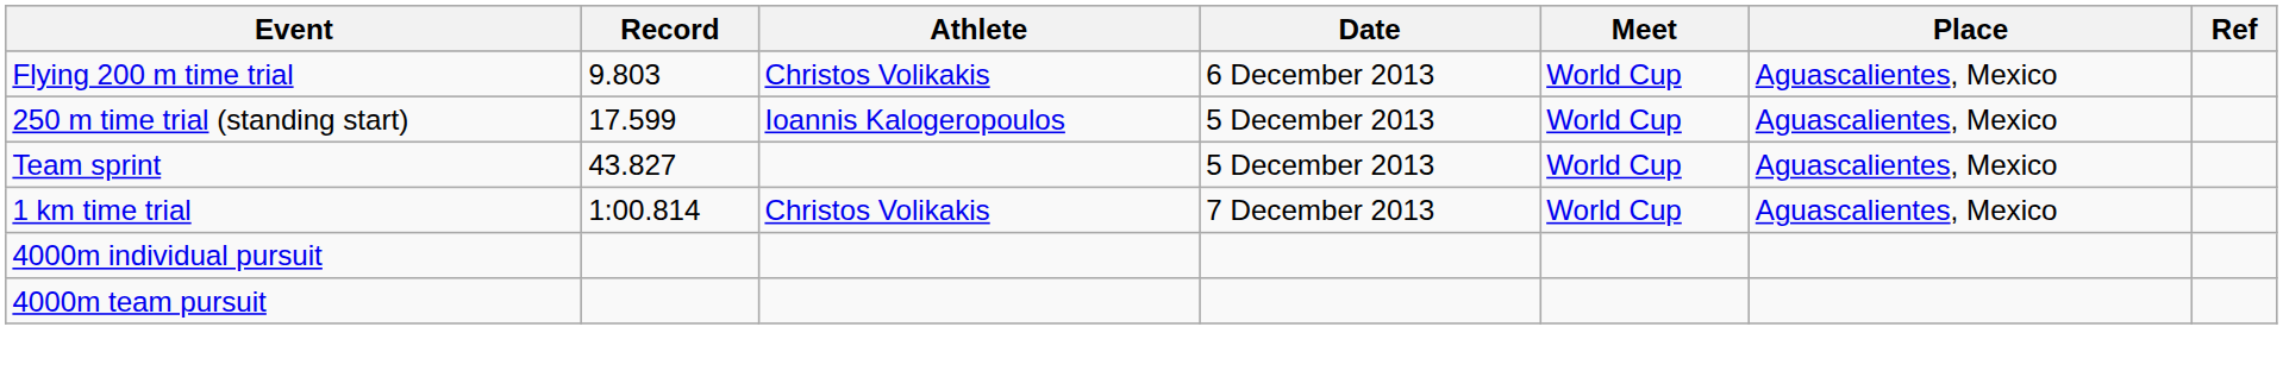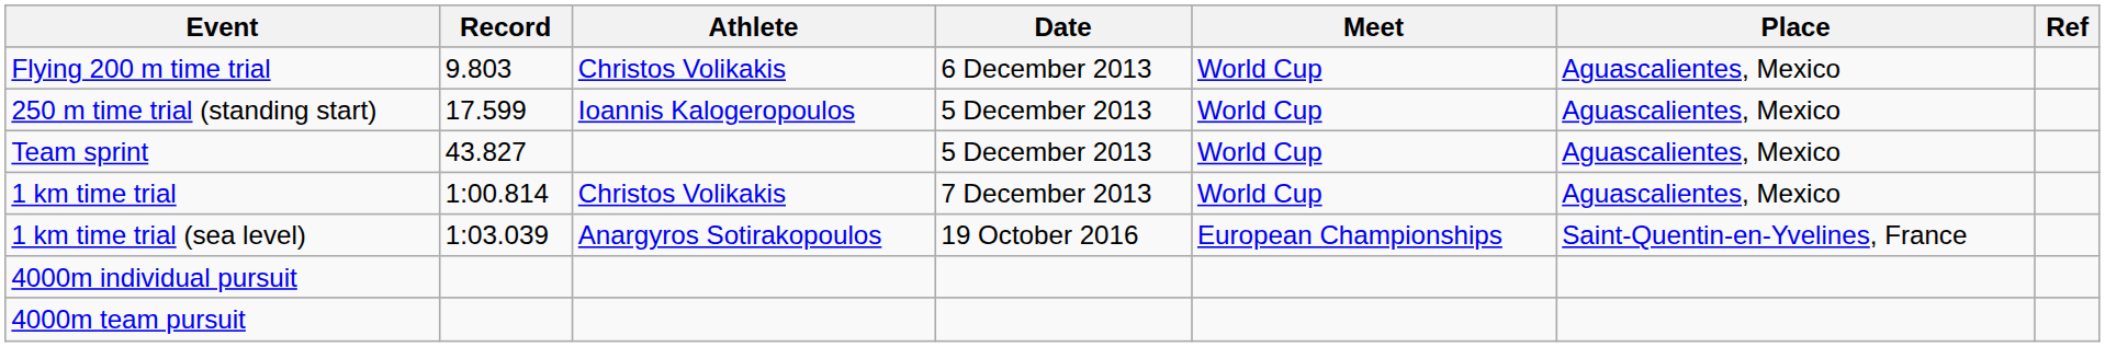 <table class="wikitable" style="font-size:95%; width: 95%;">
 <tr>
 <th>Event</th>
 <th>Record</th>
 <th>Athlete</th>
 <th>Date</th>
 <th>Meet</th>
 <th>Place</th>
 <th>Ref</th>
 </tr>
 <tr>
 <td><a href='#'>Flying 200 m time trial</a></td>
 <td>9.803</td>
 <td><a href='#'>Christos Volikakis</a></td>
 <td>6 December 2013</td>
 <td><a href='#'>World Cup</a></td>
 <td><a href='#'>Aguascalientes</a>, Mexico</td>
 <td></td>
 </tr>
 <tr>
 <td><a href='#'>250 m time trial</a> (standing start)</td>
 <td>17.599</td>
 <td><a href='#'>Ioannis Kalogeropoulos</a></td>
 <td>5 December 2013</td>
 <td><a href='#'>World Cup</a></td>
 <td><a href='#'>Aguascalientes</a>, Mexico</td>
 <td></td>
 </tr>
 <tr>
 <td><a href='#'>Team sprint</a></td>
 <td>43.827</td>
 <td></td>
 <td>5 December 2013</td>
 <td><a href='#'>World Cup</a></td>
 <td><a href='#'>Aguascalientes</a>, Mexico</td>
 <td></td>
 </tr>
 <tr>
 <td><a href='#'>1 km time trial</a></td>
 <td>1:00.814</td>
 <td><a href='#'>Christos Volikakis</a></td>
 <td>7 December 2013</td>
 <td><a href='#'>World Cup</a></td>
 <td><a href='#'>Aguascalientes</a>, Mexico</td>
 <td></td>
 </tr>
 <tr>
+<td><a href='#'>1 km time trial</a> (sea level)</td>
+<td>1:03.039</td>
+<td><a href='#'>Anargyros Sotirakopoulos</a></td>
+<td>19 October 2016</td>
+<td><a href='#'>European Championships</a></td>
+<td><a href='#'>Saint-Quentin-en-Yvelines</a>, France</td>
+<td></td>
+</tr>
+<tr>
 <td><a href='#'>4000m individual pursuit</a></td>
 <td></td>
 <td></td>
 <td></td>
 <td></td>
 <td></td>
 <td></td>
 </tr>
 <tr>
 <td><a href='#'>4000m team pursuit</a></td>
 <td></td>
 <td></td>
 <td></td>
 <td></td>
 <td></td>
 <td></td>
 </tr>
 </table>
